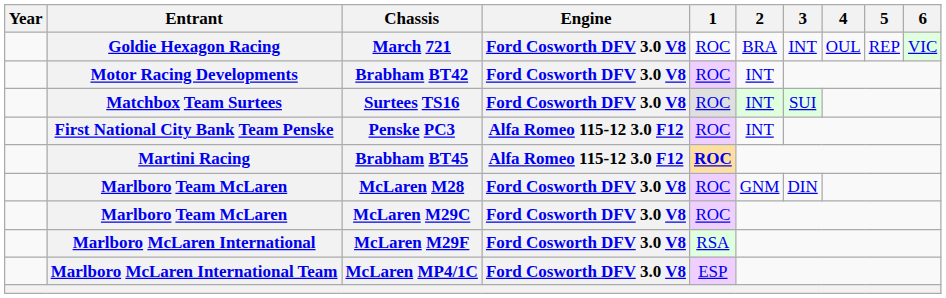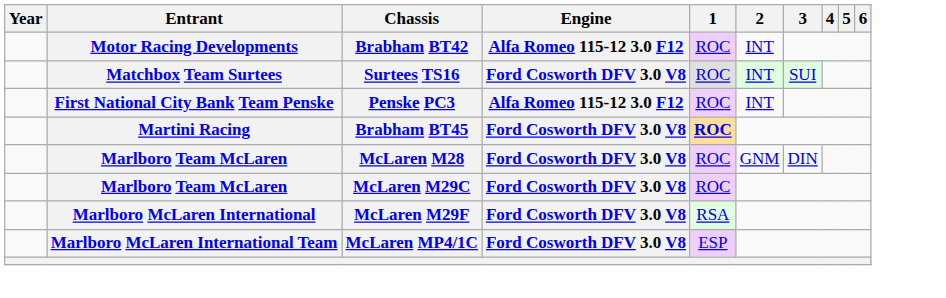 <table class="wikitable" style="text-align:center; font-size:85%">
 <tr>
 <th>Year</th>
 <th>Entrant</th>
 <th>Chassis</th>
 <th>Engine</th>
 <th>1</th>
 <th>2</th>
 <th>3</th>
 <th>4</th>
 <th>5</th>
 <th>6</th>
 </tr>
 <tr>
 <td></td>
-<th nowrap><a href='#'>Goldie Hexagon Racing</a></th>
-<th nowrap><a href='#'>March</a> <a href='#'>721</a></th>
-<th nowrap><a href='#'>Ford Cosworth DFV</a> 3.0 <a href='#'>V8</a></th>
-<td><a href='#'>ROC</a></td>
-<td><a href='#'>BRA</a></td>
-<td><a href='#'>INT</a></td>
-<td><a href='#'>OUL</a></td>
-<td><a href='#'>REP</a></td>
-<td style="background:#DFFFDF;"><a href='#'>VIC</a><br></td>
-</tr>
-<tr>
-<td></td>
 <th nowrap><a href='#'>Motor Racing Developments</a></th>
 <th nowrap><a href='#'>Brabham</a> <a href='#'>BT42</a></th>
-<th nowrap><a href='#'>Ford Cosworth DFV</a> 3.0 <a href='#'>V8</a></th>
+<th nowrap><a href='#'>Alfa Romeo</a> 115-12 3.0 <a href='#'>F12</a></th>
 <td style="background:#EFCFFF;"><a href='#'>ROC</a><br></td>
 <td><a href='#'>INT</a></td>
 <td colspan=4></td>
 </tr>
 <tr>
 <td></td>
 <th nowrap><a href='#'>Matchbox</a> <a href='#'>Team Surtees</a></th>
 <th nowrap><a href='#'>Surtees</a> <a href='#'>TS16</a></th>
 <th nowrap><a href='#'>Ford Cosworth DFV</a> 3.0 <a href='#'>V8</a></th>
 <td style="background:#DFDFDF;"><a href='#'>ROC</a><br></td>
 <td style="background:#DFFFDF;"><a href='#'>INT</a><br></td>
 <td style="background:#DFFFDF;"><a href='#'>SUI</a><br></td>
 <td colspan=3></td>
 </tr>
 <tr>
 <td></td>
 <th nowrap><a href='#'>First National City Bank</a> <a href='#'>Team Penske</a></th>
 <th nowrap><a href='#'>Penske</a> <a href='#'>PC3</a></th>
 <th nowrap><a href='#'>Alfa Romeo</a> 115-12 3.0 <a href='#'>F12</a></th>
 <td style="background:#EFCFFF;"><a href='#'>ROC</a><br></td>
 <td><a href='#'>INT</a></td>
 <td colspan=4></td>
 </tr>
 <tr>
 <td></td>
 <th nowrap><a href='#'>Martini Racing</a></th>
 <th nowrap><a href='#'>Brabham</a> <a href='#'>BT45</a></th>
-<th nowrap><a href='#'>Alfa Romeo</a> 115-12 3.0 <a href='#'>F12</a></th>
+<th nowrap><a href='#'>Ford Cosworth DFV</a> 3.0 <a href='#'>V8</a></th>
 <td style="background:#FFDF9F;"><strong><a href='#'>ROC</a></strong><br></td>
 <td colspan=5></td>
 </tr>
 <tr>
 <td></td>
 <th nowrap><a href='#'>Marlboro</a> <a href='#'>Team McLaren</a></th>
 <th nowrap><a href='#'>McLaren</a> <a href='#'>M28</a></th>
 <th nowrap><a href='#'>Ford Cosworth DFV</a> 3.0 <a href='#'>V8</a></th>
 <td style="background:#EFCFFF;"><a href='#'>ROC</a><br></td>
 <td><a href='#'>GNM</a></td>
 <td><a href='#'>DIN</a></td>
 <td colspan=3></td>
 </tr>
 <tr>
 <td></td>
 <th nowrap><a href='#'>Marlboro</a> <a href='#'>Team McLaren</a></th>
 <th nowrap><a href='#'>McLaren</a> <a href='#'>M29C</a></th>
 <th nowrap><a href='#'>Ford Cosworth DFV</a> 3.0 <a href='#'>V8</a></th>
 <td style="background:#EFCFFF;"><a href='#'>ROC</a><br></td>
 <td colspan=5></td>
 </tr>
 <tr>
 <td></td>
 <th nowrap><a href='#'>Marlboro</a> <a href='#'>McLaren International</a></th>
 <th nowrap><a href='#'>McLaren</a> <a href='#'>M29F</a></th>
 <th nowrap><a href='#'>Ford Cosworth DFV</a> 3.0 <a href='#'>V8</a></th>
 <td style="background:#DFFFDF;"><a href='#'>RSA</a><br></td>
 <td colspan=5></td>
 </tr>
 <tr>
 <td></td>
 <th nowrap><a href='#'>Marlboro</a> <a href='#'>McLaren International Team</a></th>
 <th nowrap><a href='#'>McLaren</a> <a href='#'>MP4/1C</a></th>
 <th nowrap><a href='#'>Ford Cosworth DFV</a> 3.0 <a href='#'>V8</a></th>
 <td style="background:#EFCFFF;"><a href='#'>ESP</a><br></td>
 <td colspan=5></td>
 </tr>
 <tr>
 <th colspan="10"></th>
 </tr>
 </table>
